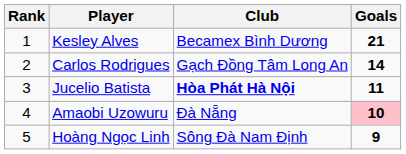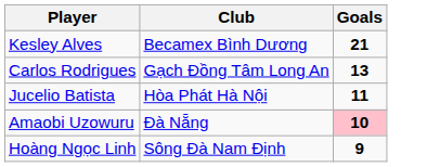 <table class=wikitable>
 <tr>
-<th>Rank</th>
 <th>Player</th>
 <th>Club</th>
 <th>Goals</th>
 </tr>
 <tr>
-<td align=center>1</td>
 <td> <a href='#'>Kesley Alves</a></td>
 <td><a href='#'>Becamex Bình Dương</a></td>
 <td align=center><strong>21</strong></td>
 </tr>
 <tr>
-<td align=center>2</td>
 <td> <a href='#'>Carlos Rodrigues</a></td>
 <td><a href='#'>Gạch Đồng Tâm Long An</a></td>
-<td align=center><strong>14</strong></td>
+<td align=center><strong>13</strong></td>
 </tr>
 <tr>
-<td align=center>3</td>
 <td> <a href='#'>Jucelio Batista</a></td>
-<td><strong><a href='#'>Hòa Phát Hà Nội</a></strong></td>
+<td><a href='#'>Hòa Phát Hà Nội</a></td>
 <td align=center><strong>11</strong></td>
 </tr>
 <tr>
-<td align=center>4</td>
 <td> <a href='#'>Amaobi Uzowuru</a></td>
 <td><a href='#'>Đà Nẵng</a></td>
 <td align=center style="background: pink;"><strong>10</strong></td>
 </tr>
 <tr>
-<td align=center>5</td>
 <td> <a href='#'>Hoàng Ngọc Linh</a></td>
 <td><a href='#'>Sông Đà Nam Định</a></td>
 <td align=center><strong>9</strong></td>
 </tr>
 </table>
